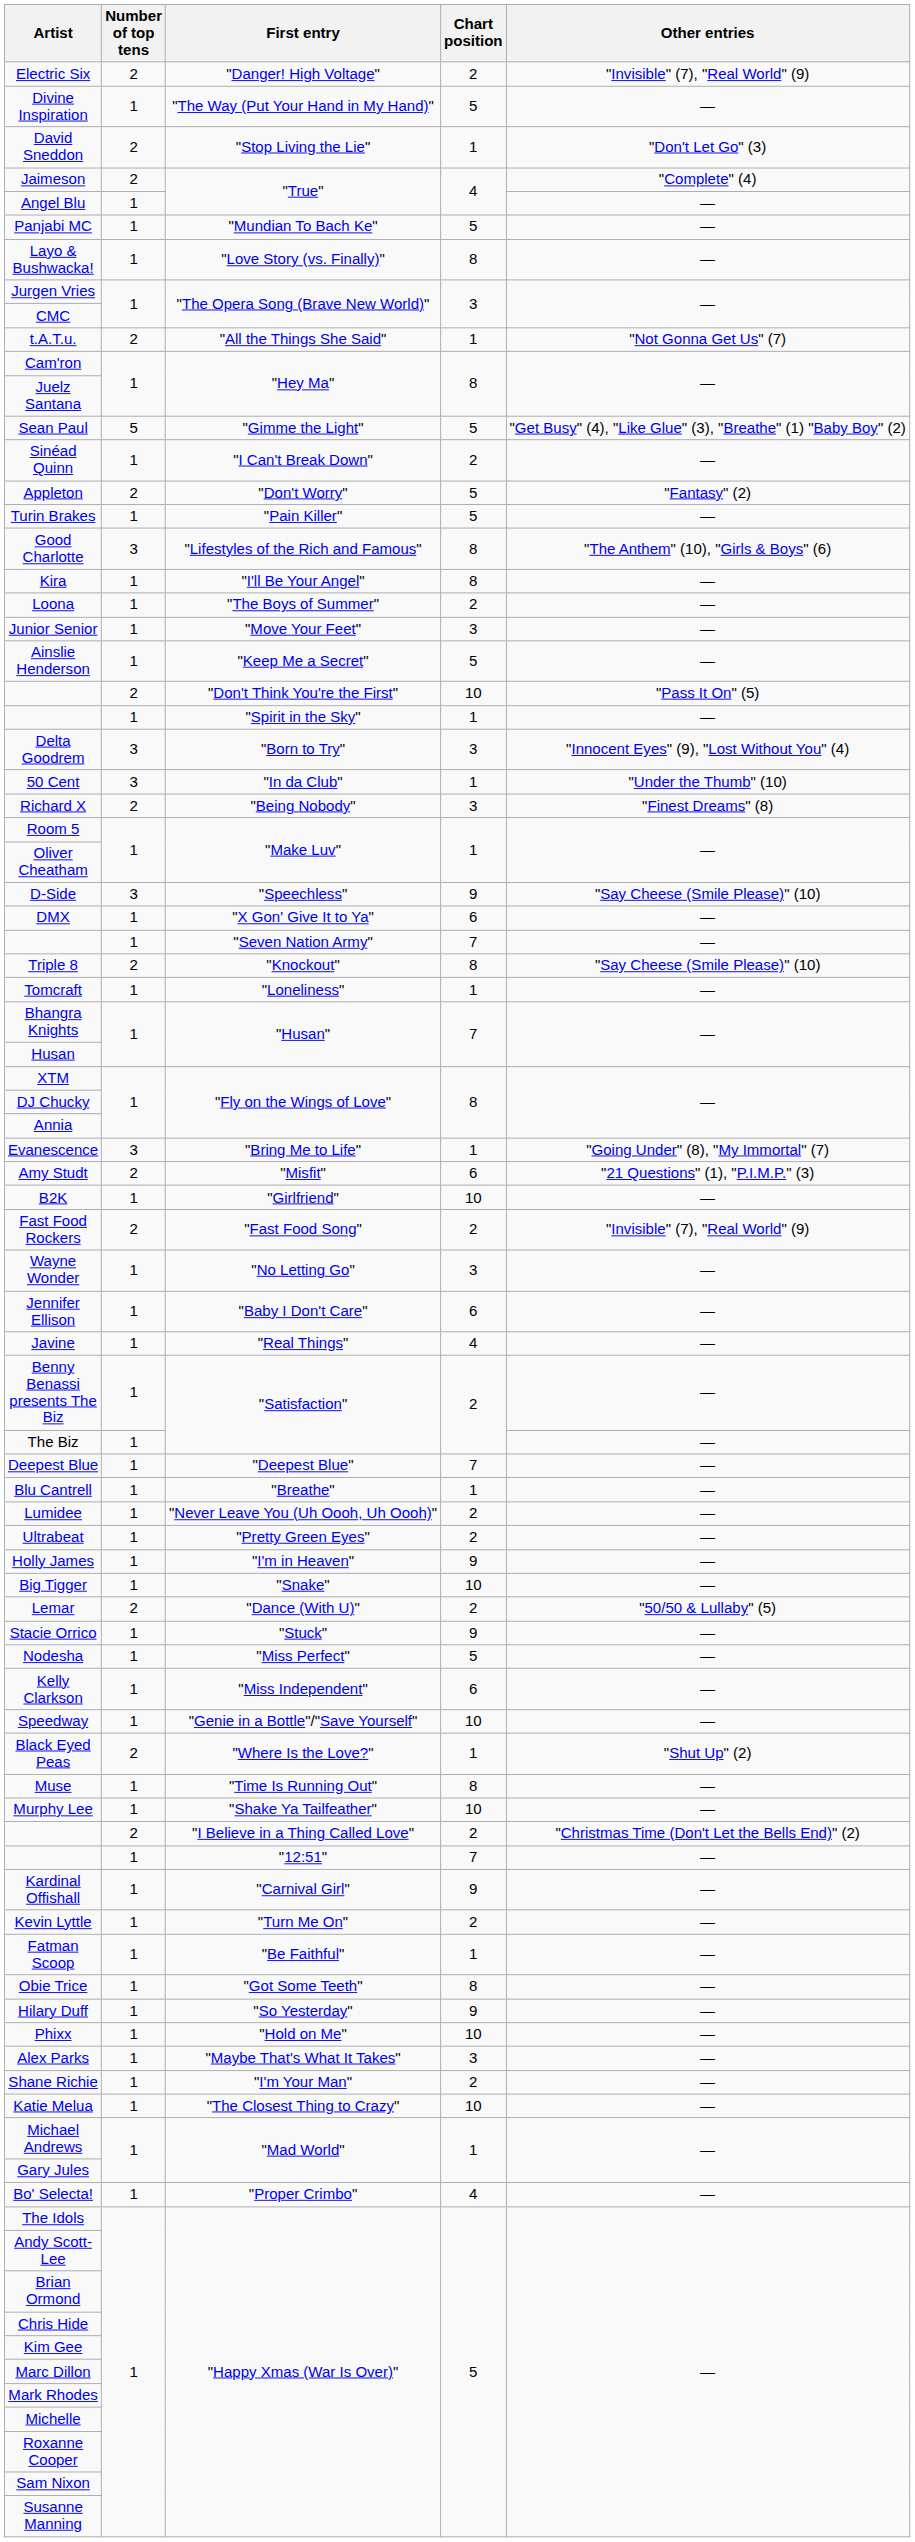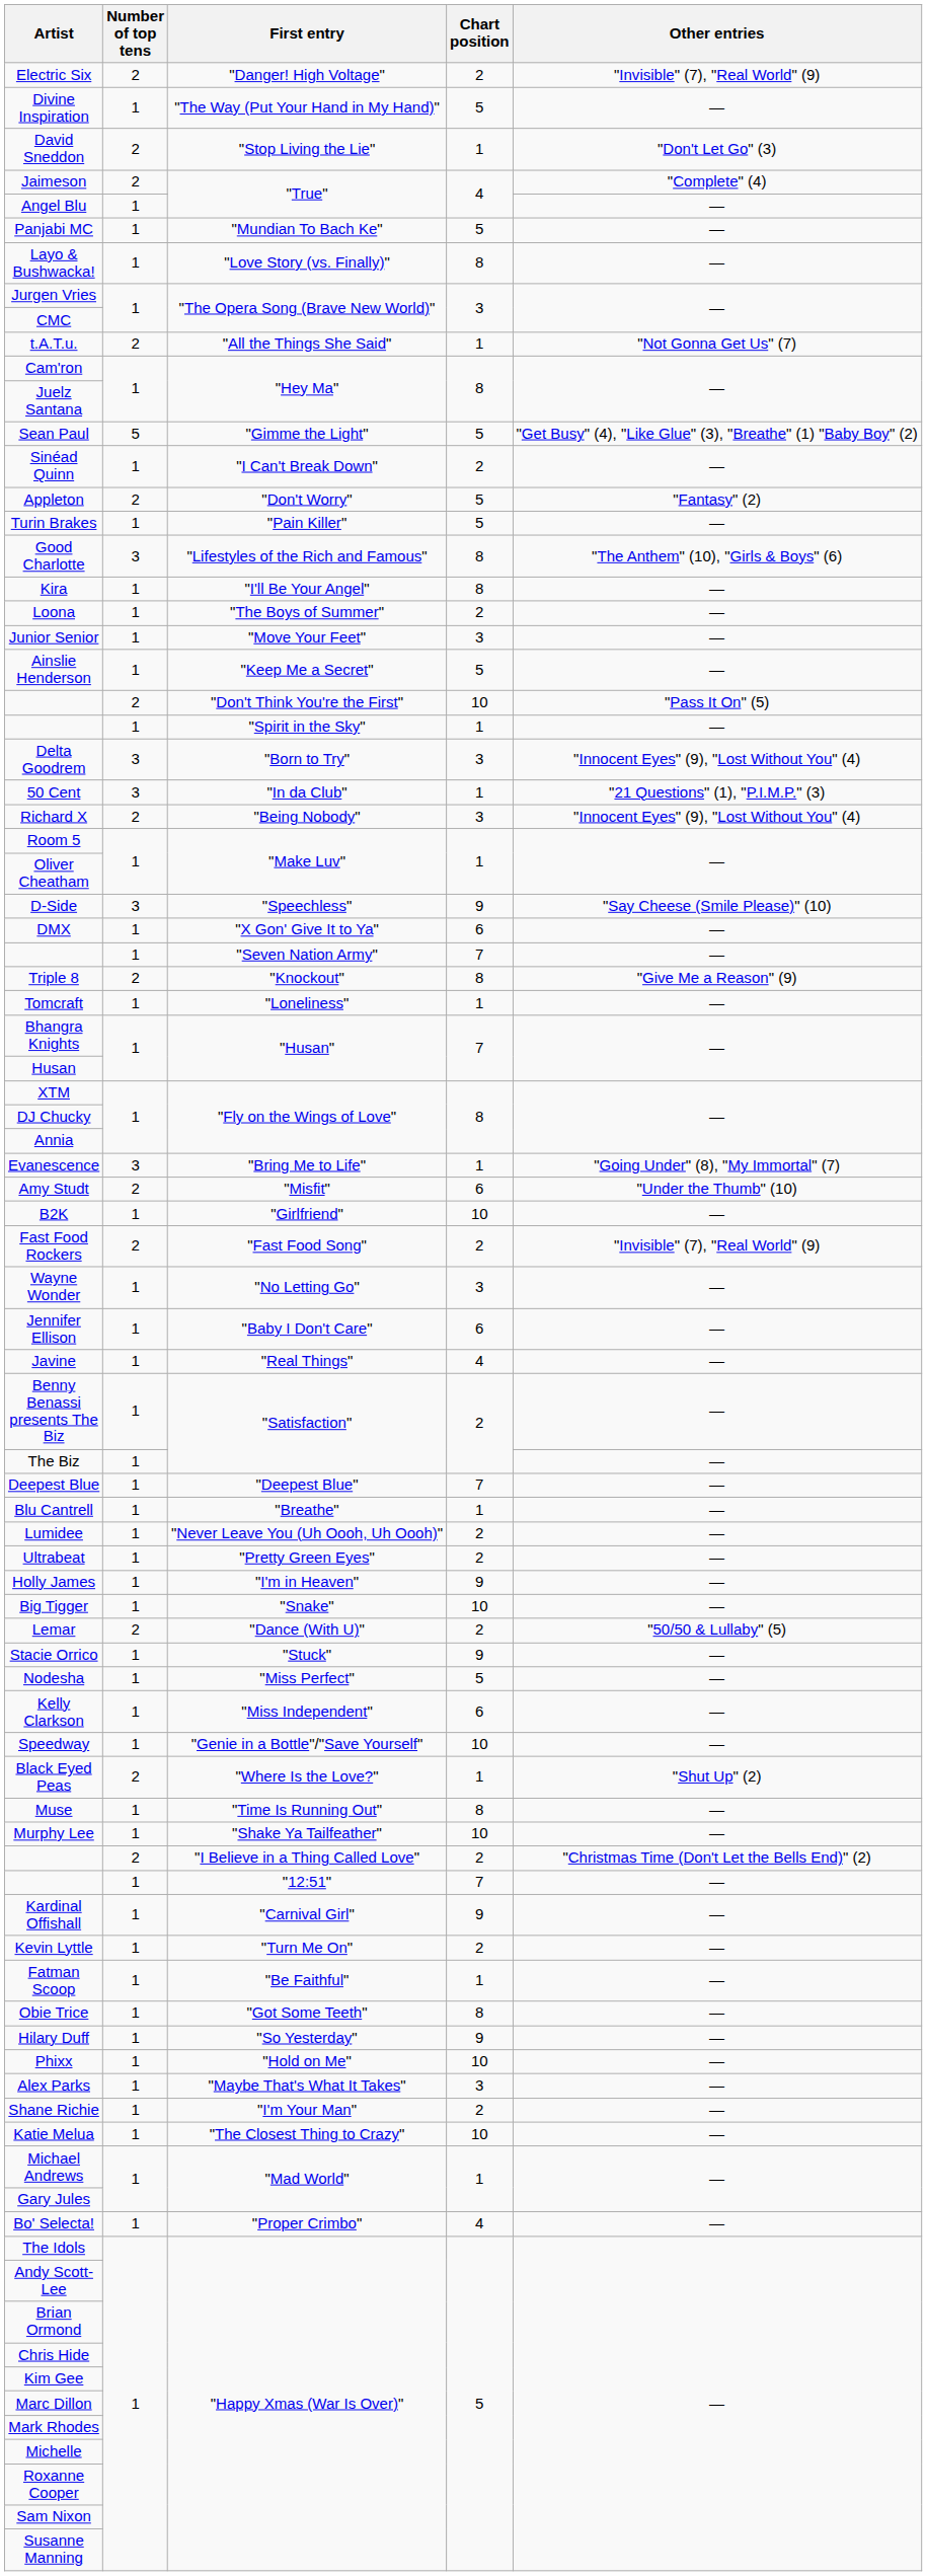 <table class="wikitable sortable mw-collapsible mw-collapsed" style="text-align: center;">
 <tr>
 <th scope="col" style="width:55px;">Artist</th>
 <th scope="col" style="width:55px;" data-sort-type="number">Number of top tens</th>
 <th scope="col" style="text-align:center;">First entry</th>
 <th scope="col" style="width:55px;" data-sort-type="number">Chart position</th>
 <th scope="col" style="text-align:center;">Other entries</th>
 </tr>
 <tr>
 <td><a href='#'>Electric Six</a></td>
 <td>2</td>
 <td>"<a href='#'>Danger! High Voltage</a>"</td>
 <td>2</td>
 <td>"<a href='#'>Invisible</a>" (7), "<a href='#'>Real World</a>" (9)</td>
 </tr>
 <tr>
 <td><a href='#'>Divine Inspiration</a></td>
 <td>1</td>
 <td>"<a href='#'>The Way (Put Your Hand in My Hand)</a>"</td>
 <td>5</td>
 <td>—</td>
 </tr>
 <tr>
 <td><a href='#'>David Sneddon</a></td>
 <td>2</td>
 <td>"<a href='#'>Stop Living the Lie</a>"</td>
 <td>1</td>
 <td>"<a href='#'>Don't Let Go</a>" (3)</td>
 </tr>
 <tr>
 <td><a href='#'>Jaimeson</a></td>
 <td>2</td>
 <td rowspan="2" style="text-align:center">"<a href='#'>True</a>"</td>
 <td rowspan="2" style="text-align:center">4</td>
 <td>"<a href='#'>Complete</a>" (4)</td>
 </tr>
 <tr>
 <td><a href='#'>Angel Blu</a></td>
 <td>1</td>
 <td>—</td>
 </tr>
 <tr>
 <td><a href='#'>Panjabi MC</a></td>
 <td>1</td>
 <td>"<a href='#'>Mundian To Bach Ke</a>"</td>
 <td>5</td>
 <td>—</td>
 </tr>
 <tr>
 <td><a href='#'>Layo & Bushwacka!</a></td>
 <td>1</td>
 <td>"<a href='#'>Love Story (vs. Finally)</a>"</td>
 <td>8</td>
 <td>—</td>
 </tr>
 <tr>
 <td><a href='#'>Jurgen Vries</a></td>
 <td rowspan="2">1</td>
 <td rowspan="2" style="text-align:center">"<a href='#'>The Opera Song (Brave New World)</a>"</td>
 <td rowspan="2">3</td>
 <td rowspan="2">—</td>
 </tr>
 <tr>
 <td><a href='#'>CMC</a></td>
 </tr>
 <tr>
 <td><a href='#'>t.A.T.u.</a></td>
 <td>2</td>
 <td>"<a href='#'>All the Things She Said</a>"</td>
 <td>1</td>
 <td>"<a href='#'>Not Gonna Get Us</a>" (7)</td>
 </tr>
 <tr>
 <td><a href='#'>Cam'ron</a></td>
 <td rowspan="2">1</td>
 <td rowspan="2" style="text-align:center">"<a href='#'>Hey Ma</a>"</td>
 <td rowspan="2" style="text-align:center">8</td>
 <td rowspan="2">—</td>
 </tr>
 <tr>
 <td><a href='#'>Juelz Santana</a></td>
 </tr>
 <tr>
 <td><a href='#'>Sean Paul</a></td>
 <td>5</td>
 <td>"<a href='#'>Gimme the Light</a>"</td>
 <td>5</td>
 <td>"<a href='#'>Get Busy</a>" (4), "<a href='#'>Like Glue</a>" (3), "<a href='#'>Breathe</a>" (1) "<a href='#'>Baby Boy</a>" (2)</td>
 </tr>
 <tr>
 <td><a href='#'>Sinéad Quinn</a></td>
 <td>1</td>
 <td>"<a href='#'>I Can't Break Down</a>"</td>
 <td>2</td>
 <td>—</td>
 </tr>
 <tr>
 <td><a href='#'>Appleton</a></td>
 <td>2</td>
 <td>"<a href='#'>Don't Worry</a>"</td>
 <td>5</td>
 <td>"<a href='#'>Fantasy</a>" (2)</td>
 </tr>
 <tr>
 <td><a href='#'>Turin Brakes</a></td>
 <td>1</td>
 <td>"<a href='#'>Pain Killer</a>"</td>
 <td>5</td>
 <td>—</td>
 </tr>
 <tr>
 <td><a href='#'>Good Charlotte</a></td>
 <td>3</td>
 <td>"<a href='#'>Lifestyles of the Rich and Famous</a>"</td>
 <td>8</td>
 <td>"<a href='#'>The Anthem</a>" (10), "<a href='#'>Girls & Boys</a>" (6)</td>
 </tr>
 <tr>
 <td><a href='#'>Kira</a></td>
 <td>1</td>
 <td>"<a href='#'>I'll Be Your Angel</a>"</td>
 <td>8</td>
 <td>—</td>
 </tr>
 <tr>
 <td><a href='#'>Loona</a></td>
 <td>1</td>
 <td>"<a href='#'>The Boys of Summer</a>"</td>
 <td>2</td>
 <td>—</td>
 </tr>
 <tr>
 <td><a href='#'>Junior Senior</a></td>
 <td>1</td>
 <td>"<a href='#'>Move Your Feet</a>"</td>
 <td>3</td>
 <td>—</td>
 </tr>
 <tr>
 <td><a href='#'>Ainslie Henderson</a></td>
 <td>1</td>
 <td>"<a href='#'>Keep Me a Secret</a>"</td>
 <td>5</td>
 <td>—</td>
 </tr>
 <tr>
 <td></td>
 <td>2</td>
 <td>"<a href='#'>Don't Think You're the First</a>"</td>
 <td>10</td>
 <td>"<a href='#'>Pass It On</a>" (5)</td>
 </tr>
 <tr>
 <td></td>
 <td>1</td>
 <td>"<a href='#'>Spirit in the Sky</a>"</td>
 <td>1</td>
 <td>—</td>
 </tr>
 <tr>
 <td><a href='#'>Delta Goodrem</a></td>
 <td>3</td>
 <td>"<a href='#'>Born to Try</a>"</td>
 <td>3</td>
 <td>"<a href='#'>Innocent Eyes</a>" (9), "<a href='#'>Lost Without You</a>" (4)</td>
 </tr>
 <tr>
 <td><a href='#'>50 Cent</a></td>
 <td>3</td>
 <td>"<a href='#'>In da Club</a>"</td>
 <td>1</td>
-<td>"<a href='#'>Under the Thumb</a>" (10)</td>
+<td>"<a href='#'>21 Questions</a>" (1), "<a href='#'>P.I.M.P.</a>" (3)</td>
 </tr>
 <tr>
 <td><a href='#'>Richard X</a></td>
 <td>2</td>
 <td>"<a href='#'>Being Nobody</a>"</td>
 <td>3</td>
-<td>"<a href='#'>Finest Dreams</a>" (8)</td>
+<td>"<a href='#'>Innocent Eyes</a>" (9), "<a href='#'>Lost Without You</a>" (4)</td>
 </tr>
 <tr>
 <td><a href='#'>Room 5</a></td>
 <td rowspan="2">1</td>
 <td rowspan="2" style="text-align:center">"<a href='#'>Make Luv</a>"</td>
 <td rowspan="2" style="text-align:center">1</td>
 <td rowspan="2">—</td>
 </tr>
 <tr>
 <td><a href='#'>Oliver Cheatham</a></td>
 </tr>
 <tr>
 <td><a href='#'>D-Side</a></td>
 <td>3</td>
 <td>"<a href='#'>Speechless</a>"</td>
 <td>9</td>
 <td>"<a href='#'>Say Cheese (Smile Please)</a>" (10)</td>
 </tr>
 <tr>
 <td><a href='#'>DMX</a></td>
 <td>1</td>
 <td>"<a href='#'>X Gon' Give It to Ya</a>"</td>
 <td>6</td>
 <td>—</td>
 </tr>
 <tr>
 <td></td>
 <td>1</td>
 <td>"<a href='#'>Seven Nation Army</a>"</td>
 <td>7</td>
 <td>—</td>
 </tr>
 <tr>
 <td><a href='#'>Triple 8</a></td>
 <td>2</td>
 <td>"<a href='#'>Knockout</a>"</td>
 <td>8</td>
-<td>"<a href='#'>Say Cheese (Smile Please)</a>" (10)</td>
+<td>"<a href='#'>Give Me a Reason</a>" (9)</td>
 </tr>
 <tr>
 <td><a href='#'>Tomcraft</a></td>
 <td>1</td>
 <td>"<a href='#'>Loneliness</a>"</td>
 <td>1</td>
 <td>—</td>
 </tr>
 <tr>
 <td><a href='#'>Bhangra Knights</a></td>
 <td rowspan="2">1</td>
 <td rowspan="2" style="text-align:center">"<a href='#'>Husan</a>"</td>
 <td rowspan="2" style="text-align:center">7</td>
 <td rowspan="2">—</td>
 </tr>
 <tr>
 <td><a href='#'>Husan</a></td>
 </tr>
 <tr>
 <td><a href='#'>XTM</a></td>
 <td rowspan="3">1</td>
 <td rowspan="3" style="text-align:center">"<a href='#'>Fly on the Wings of Love</a>"</td>
 <td rowspan="3" style="text-align:center">8</td>
 <td rowspan="3">—</td>
 </tr>
 <tr>
 <td><a href='#'>DJ Chucky</a></td>
 </tr>
 <tr>
 <td><a href='#'>Annia</a></td>
 </tr>
 <tr>
 <td><a href='#'>Evanescence</a></td>
 <td>3</td>
 <td>"<a href='#'>Bring Me to Life</a>"</td>
 <td>1</td>
 <td>"<a href='#'>Going Under</a>" (8), "<a href='#'>My Immortal</a>" (7)</td>
 </tr>
 <tr>
 <td><a href='#'>Amy Studt</a></td>
 <td>2</td>
 <td>"<a href='#'>Misfit</a>"</td>
 <td>6</td>
-<td>"<a href='#'>21 Questions</a>" (1), "<a href='#'>P.I.M.P.</a>" (3)</td>
+<td>"<a href='#'>Under the Thumb</a>" (10)</td>
 </tr>
 <tr>
 <td><a href='#'>B2K</a></td>
 <td>1</td>
 <td>"<a href='#'>Girlfriend</a>"</td>
 <td>10</td>
 <td>—</td>
 </tr>
 <tr>
 <td><a href='#'>Fast Food Rockers</a></td>
 <td>2</td>
 <td>"<a href='#'>Fast Food Song</a>"</td>
 <td>2</td>
 <td>"<a href='#'>Invisible</a>" (7), "<a href='#'>Real World</a>" (9)</td>
 </tr>
 <tr>
 <td><a href='#'>Wayne Wonder</a></td>
 <td>1</td>
 <td>"<a href='#'>No Letting Go</a>"</td>
 <td>3</td>
 <td>—</td>
 </tr>
 <tr>
 <td><a href='#'>Jennifer Ellison</a></td>
 <td>1</td>
 <td>"<a href='#'>Baby I Don't Care</a>"</td>
 <td>6</td>
 <td>—</td>
 </tr>
 <tr>
 <td><a href='#'>Javine</a></td>
 <td>1</td>
 <td>"<a href='#'>Real Things</a>"</td>
 <td>4</td>
 <td>—</td>
 </tr>
 <tr>
 <td><a href='#'>Benny Benassi presents The Biz</a></td>
 <td>1</td>
 <td rowspan="2" style="text-align:center">"<a href='#'>Satisfaction</a>"</td>
 <td rowspan="2" style="text-align:center">2</td>
 <td>—</td>
 </tr>
 <tr>
 <td>The Biz</td>
 <td>1</td>
 <td>—</td>
 </tr>
 <tr>
 <td><a href='#'>Deepest Blue</a></td>
 <td>1</td>
 <td>"<a href='#'>Deepest Blue</a>"</td>
 <td>7</td>
 <td>—</td>
 </tr>
 <tr>
 <td><a href='#'>Blu Cantrell</a></td>
 <td>1</td>
 <td>"<a href='#'>Breathe</a>"</td>
 <td>1</td>
 <td>—</td>
 </tr>
 <tr>
 <td><a href='#'>Lumidee</a></td>
 <td>1</td>
 <td>"<a href='#'>Never Leave You (Uh Oooh, Uh Oooh)</a>"</td>
 <td>2</td>
 <td>—</td>
 </tr>
 <tr>
 <td><a href='#'>Ultrabeat</a></td>
 <td>1</td>
 <td>"<a href='#'>Pretty Green Eyes</a>"</td>
 <td>2</td>
 <td>—</td>
 </tr>
 <tr>
 <td><a href='#'>Holly James</a></td>
 <td>1</td>
 <td>"<a href='#'>I'm in Heaven</a>"</td>
 <td>9</td>
 <td>—</td>
 </tr>
 <tr>
 <td><a href='#'>Big Tigger</a></td>
 <td>1</td>
 <td>"<a href='#'>Snake</a>"</td>
 <td>10</td>
 <td>—</td>
 </tr>
 <tr>
 <td><a href='#'>Lemar</a></td>
 <td>2</td>
 <td>"<a href='#'>Dance (With U)</a>"</td>
 <td>2</td>
 <td>"<a href='#'>50/50 & Lullaby</a>" (5)</td>
 </tr>
 <tr>
 <td><a href='#'>Stacie Orrico</a></td>
 <td>1</td>
 <td>"<a href='#'>Stuck</a>"</td>
 <td>9</td>
 <td>—</td>
 </tr>
 <tr>
 <td><a href='#'>Nodesha</a></td>
 <td>1</td>
 <td>"<a href='#'>Miss Perfect</a>"</td>
 <td>5</td>
 <td>—</td>
 </tr>
 <tr>
 <td><a href='#'>Kelly Clarkson</a></td>
 <td>1</td>
 <td>"<a href='#'>Miss Independent</a>"</td>
 <td>6</td>
 <td>—</td>
 </tr>
 <tr>
 <td><a href='#'>Speedway</a></td>
 <td>1</td>
 <td>"<a href='#'>Genie in a Bottle</a>"/"<a href='#'>Save Yourself</a>"</td>
 <td>10</td>
 <td>—</td>
 </tr>
 <tr>
 <td><a href='#'>Black Eyed Peas</a></td>
 <td>2</td>
 <td>"<a href='#'>Where Is the Love?</a>"</td>
 <td>1</td>
 <td>"<a href='#'>Shut Up</a>" (2)</td>
 </tr>
 <tr>
 <td><a href='#'>Muse</a></td>
 <td>1</td>
 <td>"<a href='#'>Time Is Running Out</a>"</td>
 <td>8</td>
 <td>—</td>
 </tr>
 <tr>
 <td><a href='#'>Murphy Lee</a></td>
 <td>1</td>
 <td>"<a href='#'>Shake Ya Tailfeather</a>"</td>
 <td>10</td>
 <td>—</td>
 </tr>
 <tr>
 <td></td>
 <td>2</td>
 <td>"<a href='#'>I Believe in a Thing Called Love</a>"</td>
 <td>2</td>
 <td>"<a href='#'>Christmas Time (Don't Let the Bells End)</a>" (2)</td>
 </tr>
 <tr>
 <td></td>
 <td>1</td>
 <td>"<a href='#'>12:51</a>"</td>
 <td>7</td>
 <td>—</td>
 </tr>
 <tr>
 <td><a href='#'>Kardinal Offishall</a></td>
 <td>1</td>
 <td>"<a href='#'>Carnival Girl</a>"</td>
 <td>9</td>
 <td>—</td>
 </tr>
 <tr>
 <td><a href='#'>Kevin Lyttle</a></td>
 <td>1</td>
 <td>"<a href='#'>Turn Me On</a>"</td>
 <td>2</td>
 <td>—</td>
 </tr>
 <tr>
 <td><a href='#'>Fatman Scoop</a></td>
 <td>1</td>
 <td>"<a href='#'>Be Faithful</a>"</td>
 <td>1</td>
 <td>—</td>
 </tr>
 <tr>
 <td><a href='#'>Obie Trice</a></td>
 <td>1</td>
 <td>"<a href='#'>Got Some Teeth</a>"</td>
 <td>8</td>
 <td>—</td>
 </tr>
 <tr>
 <td><a href='#'>Hilary Duff</a></td>
 <td>1</td>
 <td>"<a href='#'>So Yesterday</a>"</td>
 <td>9</td>
 <td>—</td>
 </tr>
 <tr>
 <td><a href='#'>Phixx</a></td>
 <td>1</td>
 <td>"<a href='#'>Hold on Me</a>"</td>
 <td>10</td>
 <td>—</td>
 </tr>
 <tr>
 <td><a href='#'>Alex Parks</a></td>
 <td>1</td>
 <td>"<a href='#'>Maybe That's What It Takes</a>"</td>
 <td>3</td>
 <td>—</td>
 </tr>
 <tr>
 <td><a href='#'>Shane Richie</a></td>
 <td>1</td>
 <td>"<a href='#'>I'm Your Man</a>"</td>
 <td>2</td>
 <td>—</td>
 </tr>
 <tr>
 <td><a href='#'>Katie Melua</a></td>
 <td>1</td>
 <td>"<a href='#'>The Closest Thing to Crazy</a>"</td>
 <td>10</td>
 <td>—</td>
 </tr>
 <tr>
 <td><a href='#'>Michael Andrews</a></td>
 <td rowspan="2">1</td>
 <td rowspan="2" style="text-align:center">"<a href='#'>Mad World</a>"</td>
 <td rowspan="2" style="text-align:center">1</td>
 <td rowspan="2">—</td>
 </tr>
 <tr>
 <td><a href='#'>Gary Jules</a></td>
 </tr>
 <tr>
 <td><a href='#'>Bo' Selecta!</a></td>
 <td>1</td>
 <td>"<a href='#'>Proper Crimbo</a>"</td>
 <td>4</td>
 <td>—</td>
 </tr>
 <tr>
 <td><a href='#'>The Idols</a></td>
 <td rowspan="11">1</td>
 <td rowspan="11" style="text-align:center">"<a href='#'>Happy Xmas (War Is Over)</a>"</td>
 <td rowspan="11" style="text-align:center">5</td>
 <td rowspan="11">—</td>
 </tr>
 <tr>
 <td><a href='#'>Andy Scott-Lee</a></td>
 </tr>
 <tr>
 <td><a href='#'>Brian Ormond</a></td>
 </tr>
 <tr>
 <td><a href='#'>Chris Hide</a></td>
 </tr>
 <tr>
 <td><a href='#'>Kim Gee</a></td>
 </tr>
 <tr>
 <td><a href='#'>Marc Dillon</a></td>
 </tr>
 <tr>
 <td><a href='#'>Mark Rhodes</a></td>
 </tr>
 <tr>
 <td><a href='#'>Michelle</a></td>
 </tr>
 <tr>
 <td><a href='#'>Roxanne Cooper</a></td>
 </tr>
 <tr>
 <td><a href='#'>Sam Nixon</a></td>
 </tr>
 <tr>
 <td><a href='#'>Susanne Manning</a></td>
 </tr>
 </table>
